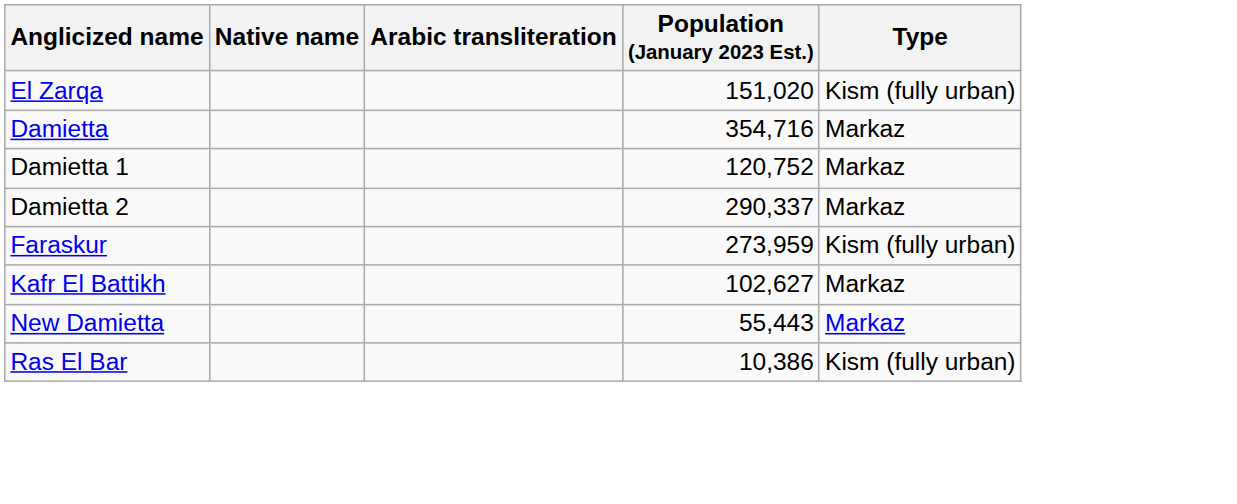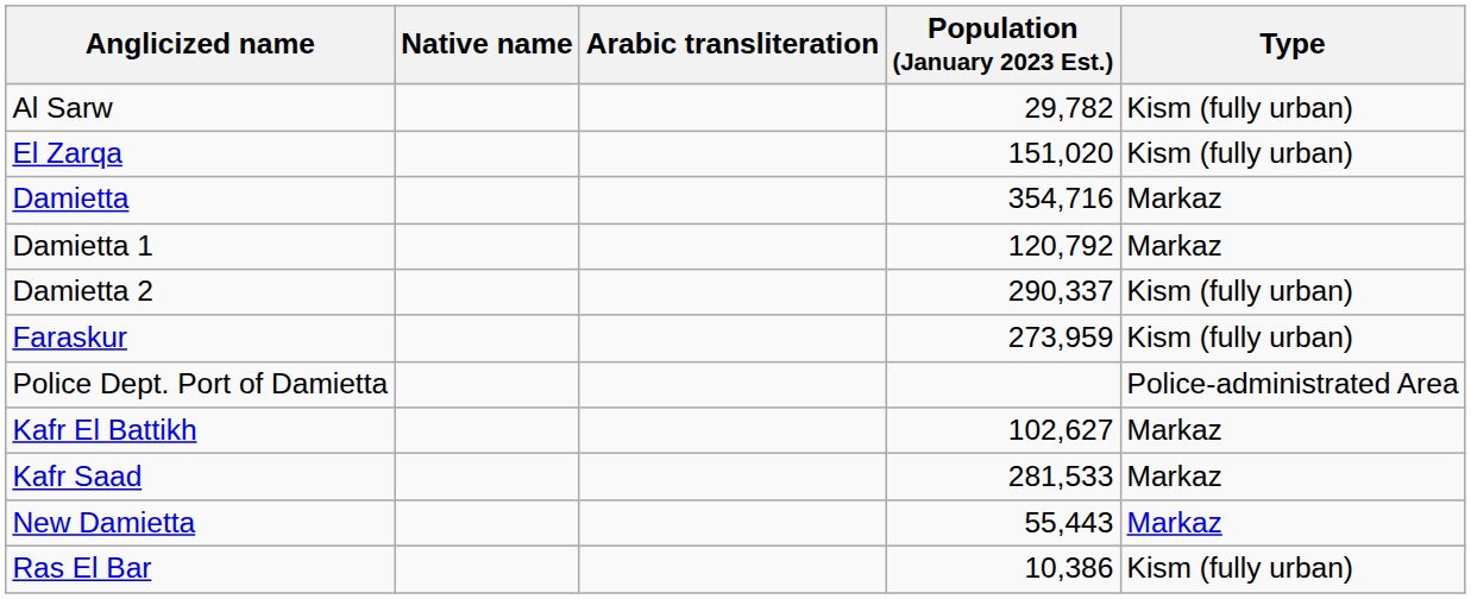 <table class="sortable wikitable plainrowheaders">
 <tr>
 <th>Anglicized name</th>
 <th>Native name</th>
 <th>Arabic transliteration</th>
 <th>Population<br><small>(January 2023 Est.)</small></th>
 <th>Type</th>
+</tr>
+<tr>
+<td>Al Sarw</td>
+<td style="text-align:right;"></td>
+<td></td>
+<td style="text-align:right;">29,782</td>
+<td>Kism (fully urban)</td>
 </tr>
 <tr>
 <td><a href='#'>El Zarqa</a></td>
 <td style="text-align:right;"></td>
 <td></td>
 <td style="text-align:right;">151,020</td>
 <td>Kism (fully urban)</td>
 </tr>
 <tr>
 <td><a href='#'>Damietta</a></td>
 <td style="text-align:right;"></td>
 <td></td>
 <td style="text-align:right;">354,716</td>
 <td>Markaz</td>
 </tr>
 <tr>
 <td>Damietta 1</td>
 <td style="text-align:right;"></td>
 <td></td>
-<td style="text-align:right;">120,752</td>
+<td style="text-align:right;">120,792</td>
 <td>Markaz</td>
 </tr>
 <tr>
 <td>Damietta 2</td>
 <td style="text-align:right;"></td>
 <td></td>
 <td style="text-align:right;">290,337</td>
-<td>Markaz</td>
+<td>Kism (fully urban)</td>
 </tr>
 <tr>
 <td><a href='#'>Faraskur</a></td>
 <td style="text-align:right;"></td>
 <td></td>
 <td style="text-align:right;">273,959</td>
 <td>Kism (fully urban)</td>
 </tr>
 <tr>
+<td>Police Dept. Port of Damietta</td>
+<td style="text-align:right;"></td>
+<td></td>
+<td></td>
+<td>Police-administrated Area</td>
+</tr>
+<tr>
 <td><a href='#'>Kafr El Battikh</a></td>
 <td style="text-align:right;"></td>
 <td></td>
 <td style="text-align:right;">102,627</td>
+<td>Markaz</td>
+</tr>
+<tr>
+<td><a href='#'>Kafr Saad</a></td>
+<td style="text-align:right;"></td>
+<td></td>
+<td style="text-align:right;">281,533</td>
 <td>Markaz</td>
 </tr>
 <tr>
 <td><a href='#'>New Damietta</a></td>
 <td style="text-align:right;"></td>
 <td></td>
 <td style="text-align:right;">55,443</td>
 <td><a href='#'>Markaz</a></td>
 </tr>
 <tr>
 <td><a href='#'>Ras El Bar</a></td>
 <td style="text-align:right;"></td>
 <td></td>
 <td style="text-align:right;">10,386</td>
 <td>Kism (fully urban)</td>
 </tr>
 </table>
